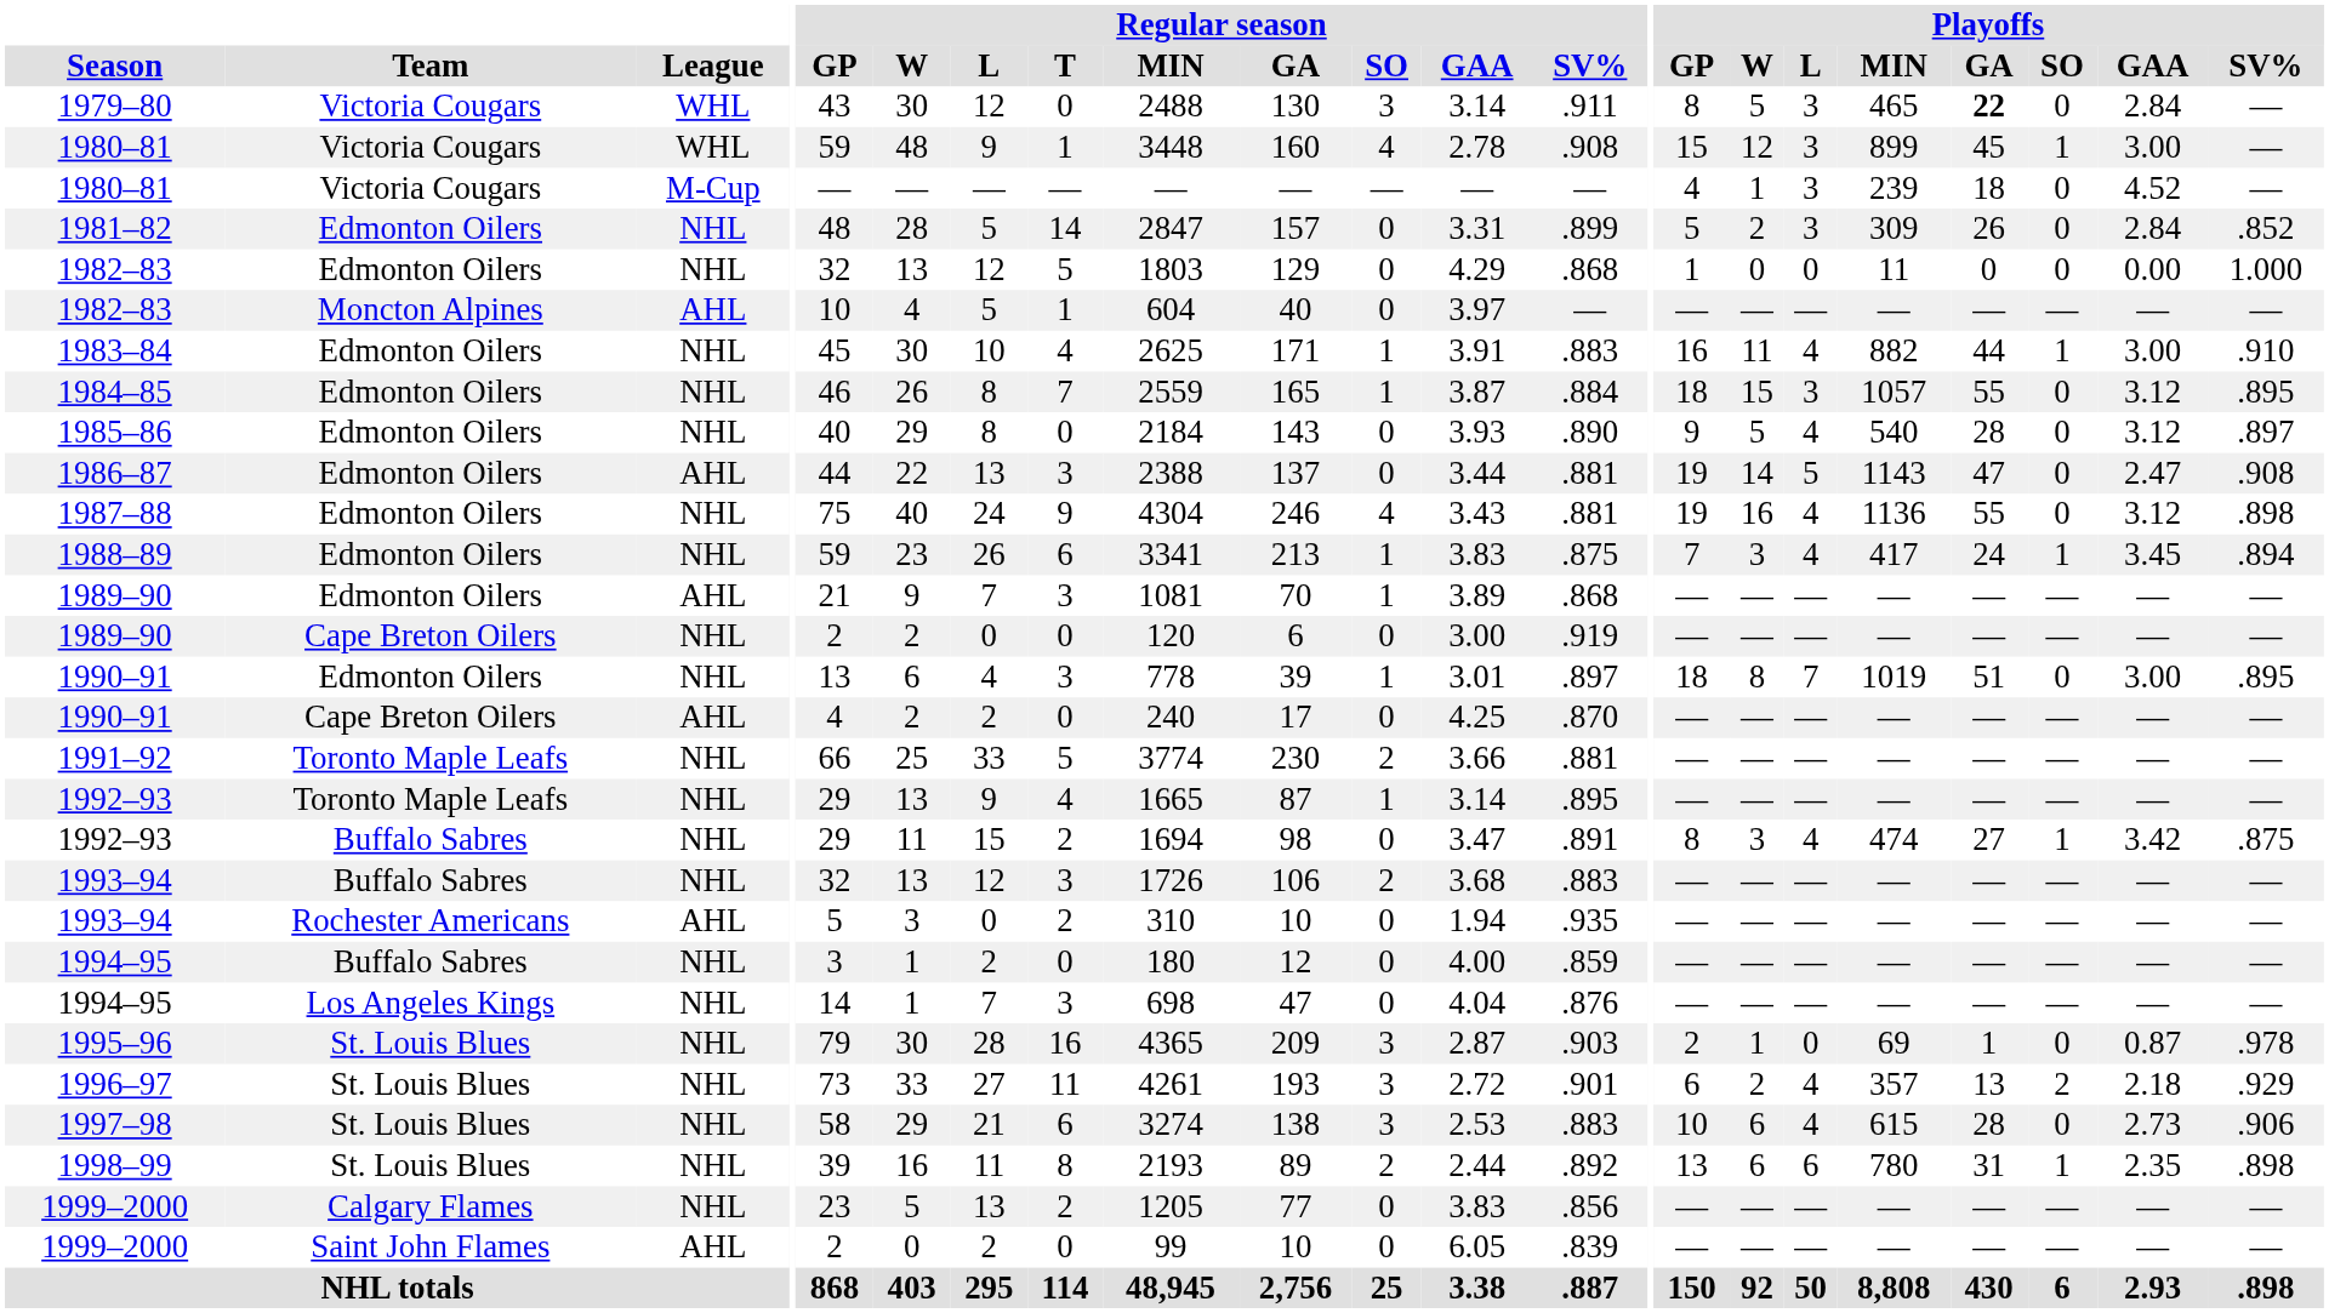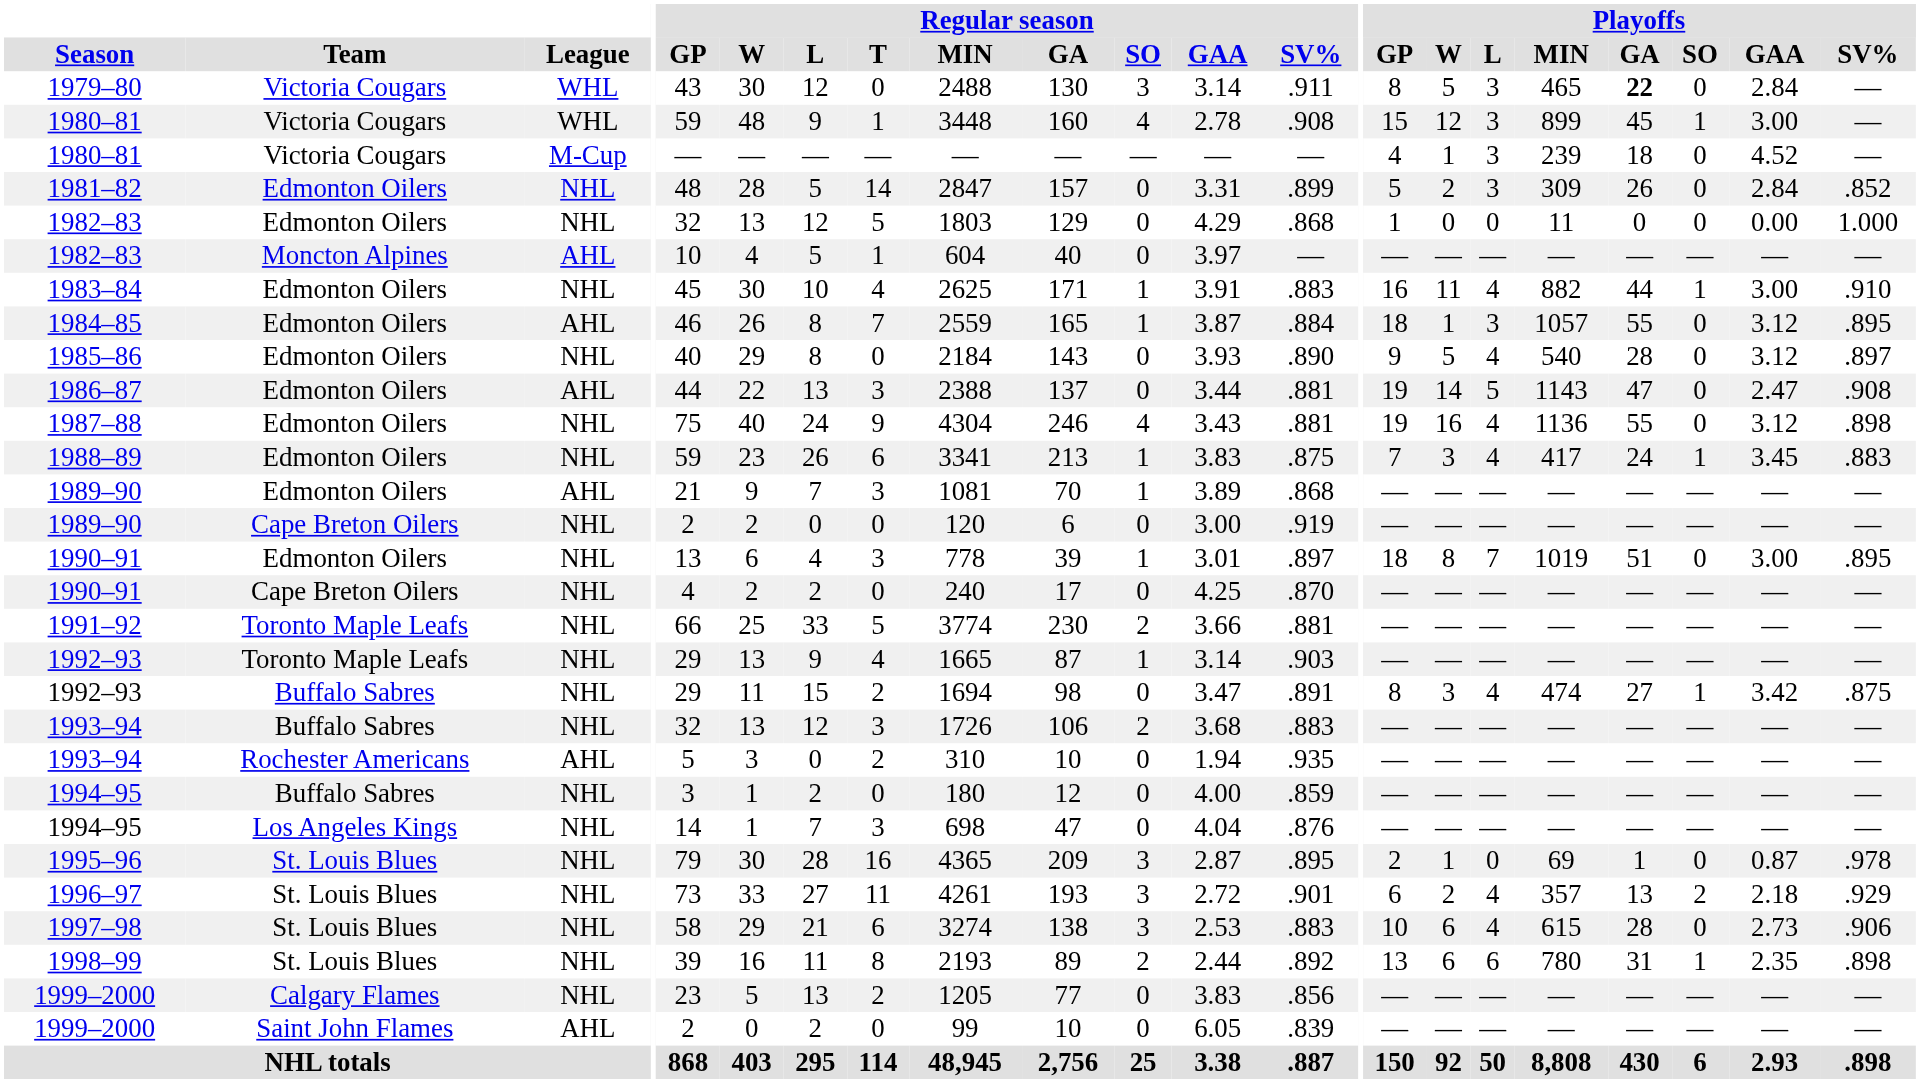 <table border="0" cellpadding="1" cellspacing="0" style="text-align:center; width:90%">
 <tr bgcolor="#e0e0e0">
 <th colspan="3" bgcolor="#ffffff"></th>
 <th rowspan="99" bgcolor="#ffffff"></th>
 <th colspan="9" bgcolor="#e0e0e0"><a href='#'>Regular season</a></th>
 <th rowspan="99" bgcolor="#ffffff"></th>
 <th colspan="8" bgcolor="#e0e0e0"><a href='#'>Playoffs</a></th>
 </tr>
 <tr bgcolor="#e0e0e0">
 <th><a href='#'>Season</a></th>
 <th>Team</th>
 <th>League</th>
 <th>GP</th>
 <th>W</th>
 <th>L</th>
 <th>T</th>
 <th>MIN</th>
 <th>GA</th>
 <th><a href='#'>SO</a></th>
 <th><a href='#'>GAA</a></th>
 <th><a href='#'>SV%</a></th>
 <th>GP</th>
 <th>W</th>
 <th>L</th>
 <th>MIN</th>
 <th>GA</th>
 <th>SO</th>
 <th>GAA</th>
 <th>SV%</th>
 </tr>
 <tr>
 <td><a href='#'>1979–80</a></td>
 <td><a href='#'>Victoria Cougars</a></td>
 <td><a href='#'>WHL</a></td>
 <td>43</td>
 <td>30</td>
 <td>12</td>
 <td>0</td>
 <td>2488</td>
 <td>130</td>
 <td>3</td>
 <td>3.14</td>
 <td>.911</td>
 <td>8</td>
 <td>5</td>
 <td>3</td>
 <td>465</td>
 <td><strong>22</strong></td>
 <td>0</td>
 <td>2.84</td>
 <td>—</td>
 </tr>
 <tr bgcolor="#f0f0f0">
 <td><a href='#'>1980–81</a></td>
 <td>Victoria Cougars</td>
 <td>WHL</td>
 <td>59</td>
 <td>48</td>
 <td>9</td>
 <td>1</td>
 <td>3448</td>
 <td>160</td>
 <td>4</td>
 <td>2.78</td>
 <td>.908</td>
 <td>15</td>
 <td>12</td>
 <td>3</td>
 <td>899</td>
 <td>45</td>
 <td>1</td>
 <td>3.00</td>
 <td>—</td>
 </tr>
 <tr>
 <td><a href='#'>1980–81</a></td>
 <td>Victoria Cougars</td>
 <td><a href='#'>M-Cup</a></td>
 <td>—</td>
 <td>—</td>
 <td>—</td>
 <td>—</td>
 <td>—</td>
 <td>—</td>
 <td>—</td>
 <td>—</td>
 <td>—</td>
 <td>4</td>
 <td>1</td>
 <td>3</td>
 <td>239</td>
 <td>18</td>
 <td>0</td>
 <td>4.52</td>
 <td>—</td>
 </tr>
 <tr bgcolor="#f0f0f0">
 <td><a href='#'>1981–82</a></td>
 <td><a href='#'>Edmonton Oilers</a></td>
 <td><a href='#'>NHL</a></td>
 <td>48</td>
 <td>28</td>
 <td>5</td>
 <td>14</td>
 <td>2847</td>
 <td>157</td>
 <td>0</td>
 <td>3.31</td>
 <td>.899</td>
 <td>5</td>
 <td>2</td>
 <td>3</td>
 <td>309</td>
 <td>26</td>
 <td>0</td>
 <td>2.84</td>
 <td>.852</td>
 </tr>
 <tr>
 <td><a href='#'>1982–83</a></td>
 <td>Edmonton Oilers</td>
 <td>NHL</td>
 <td>32</td>
 <td>13</td>
 <td>12</td>
 <td>5</td>
 <td>1803</td>
 <td>129</td>
 <td>0</td>
 <td>4.29</td>
 <td>.868</td>
 <td>1</td>
 <td>0</td>
 <td>0</td>
 <td>11</td>
 <td>0</td>
 <td>0</td>
 <td>0.00</td>
 <td>1.000</td>
 </tr>
 <tr bgcolor="#f0f0f0">
 <td><a href='#'>1982–83</a></td>
 <td><a href='#'>Moncton Alpines</a></td>
 <td><a href='#'>AHL</a></td>
 <td>10</td>
 <td>4</td>
 <td>5</td>
 <td>1</td>
 <td>604</td>
 <td>40</td>
 <td>0</td>
 <td>3.97</td>
 <td>—</td>
 <td>—</td>
 <td>—</td>
 <td>—</td>
 <td>—</td>
 <td>—</td>
 <td>—</td>
 <td>—</td>
 <td>—</td>
 </tr>
 <tr>
 <td><a href='#'>1983–84</a></td>
 <td>Edmonton Oilers</td>
 <td>NHL</td>
 <td>45</td>
 <td>30</td>
 <td>10</td>
 <td>4</td>
 <td>2625</td>
 <td>171</td>
 <td>1</td>
 <td>3.91</td>
 <td>.883</td>
 <td>16</td>
 <td>11</td>
 <td>4</td>
 <td>882</td>
 <td>44</td>
 <td>1</td>
 <td>3.00</td>
 <td>.910</td>
 </tr>
 <tr bgcolor="#f0f0f0">
 <td><a href='#'>1984–85</a></td>
 <td>Edmonton Oilers</td>
-<td>NHL</td>
+<td>AHL</td>
 <td>46</td>
 <td>26</td>
 <td>8</td>
 <td>7</td>
 <td>2559</td>
 <td>165</td>
 <td>1</td>
 <td>3.87</td>
 <td>.884</td>
 <td>18</td>
-<td>15</td>
+<td>1</td>
 <td>3</td>
 <td>1057</td>
 <td>55</td>
 <td>0</td>
 <td>3.12</td>
 <td>.895</td>
 </tr>
 <tr>
 <td><a href='#'>1985–86</a></td>
 <td>Edmonton Oilers</td>
 <td>NHL</td>
 <td>40</td>
 <td>29</td>
 <td>8</td>
 <td>0</td>
 <td>2184</td>
 <td>143</td>
 <td>0</td>
 <td>3.93</td>
 <td>.890</td>
 <td>9</td>
 <td>5</td>
 <td>4</td>
 <td>540</td>
 <td>28</td>
 <td>0</td>
 <td>3.12</td>
 <td>.897</td>
 </tr>
 <tr bgcolor="#f0f0f0">
 <td><a href='#'>1986–87</a></td>
 <td>Edmonton Oilers</td>
 <td>AHL</td>
 <td>44</td>
 <td>22</td>
 <td>13</td>
 <td>3</td>
 <td>2388</td>
 <td>137</td>
 <td>0</td>
 <td>3.44</td>
 <td>.881</td>
 <td>19</td>
 <td>14</td>
 <td>5</td>
 <td>1143</td>
 <td>47</td>
 <td>0</td>
 <td>2.47</td>
 <td>.908</td>
 </tr>
 <tr>
 <td><a href='#'>1987–88</a></td>
 <td>Edmonton Oilers</td>
 <td>NHL</td>
 <td>75</td>
 <td>40</td>
 <td>24</td>
 <td>9</td>
 <td>4304</td>
 <td>246</td>
 <td>4</td>
 <td>3.43</td>
 <td>.881</td>
 <td>19</td>
 <td>16</td>
 <td>4</td>
 <td>1136</td>
 <td>55</td>
 <td>0</td>
 <td>3.12</td>
 <td>.898</td>
 </tr>
 <tr bgcolor="#f0f0f0">
 <td><a href='#'>1988–89</a></td>
 <td>Edmonton Oilers</td>
 <td>NHL</td>
 <td>59</td>
 <td>23</td>
 <td>26</td>
 <td>6</td>
 <td>3341</td>
 <td>213</td>
 <td>1</td>
 <td>3.83</td>
 <td>.875</td>
 <td>7</td>
 <td>3</td>
 <td>4</td>
 <td>417</td>
 <td>24</td>
 <td>1</td>
 <td>3.45</td>
-<td>.894</td>
+<td>.883</td>
 </tr>
 <tr>
 <td><a href='#'>1989–90</a></td>
 <td>Edmonton Oilers</td>
 <td>AHL</td>
 <td>21</td>
 <td>9</td>
 <td>7</td>
 <td>3</td>
 <td>1081</td>
 <td>70</td>
 <td>1</td>
 <td>3.89</td>
 <td>.868</td>
 <td>—</td>
 <td>—</td>
 <td>—</td>
 <td>—</td>
 <td>—</td>
 <td>—</td>
 <td>—</td>
 <td>—</td>
 </tr>
 <tr bgcolor="#f0f0f0">
 <td><a href='#'>1989–90</a></td>
 <td><a href='#'>Cape Breton Oilers</a></td>
 <td>NHL</td>
 <td>2</td>
 <td>2</td>
 <td>0</td>
 <td>0</td>
 <td>120</td>
 <td>6</td>
 <td>0</td>
 <td>3.00</td>
 <td>.919</td>
 <td>—</td>
 <td>—</td>
 <td>—</td>
 <td>—</td>
 <td>—</td>
 <td>—</td>
 <td>—</td>
 <td>—</td>
 </tr>
 <tr>
 <td><a href='#'>1990–91</a></td>
 <td>Edmonton Oilers</td>
 <td>NHL</td>
 <td>13</td>
 <td>6</td>
 <td>4</td>
 <td>3</td>
 <td>778</td>
 <td>39</td>
 <td>1</td>
 <td>3.01</td>
 <td>.897</td>
 <td>18</td>
 <td>8</td>
 <td>7</td>
 <td>1019</td>
 <td>51</td>
 <td>0</td>
 <td>3.00</td>
 <td>.895</td>
 </tr>
 <tr bgcolor="#f0f0f0">
 <td><a href='#'>1990–91</a></td>
 <td>Cape Breton Oilers</td>
-<td>AHL</td>
+<td>NHL</td>
 <td>4</td>
 <td>2</td>
 <td>2</td>
 <td>0</td>
 <td>240</td>
 <td>17</td>
 <td>0</td>
 <td>4.25</td>
 <td>.870</td>
 <td>—</td>
 <td>—</td>
 <td>—</td>
 <td>—</td>
 <td>—</td>
 <td>—</td>
 <td>—</td>
 <td>—</td>
 </tr>
 <tr>
 <td><a href='#'>1991–92</a></td>
 <td><a href='#'>Toronto Maple Leafs</a></td>
 <td>NHL</td>
 <td>66</td>
 <td>25</td>
 <td>33</td>
 <td>5</td>
 <td>3774</td>
 <td>230</td>
 <td>2</td>
 <td>3.66</td>
 <td>.881</td>
 <td>—</td>
 <td>—</td>
 <td>—</td>
 <td>—</td>
 <td>—</td>
 <td>—</td>
 <td>—</td>
 <td>—</td>
 </tr>
 <tr bgcolor="#f0f0f0">
 <td><a href='#'>1992–93</a></td>
 <td>Toronto Maple Leafs</td>
 <td>NHL</td>
 <td>29</td>
 <td>13</td>
 <td>9</td>
 <td>4</td>
 <td>1665</td>
 <td>87</td>
 <td>1</td>
 <td>3.14</td>
-<td>.895</td>
+<td>.903</td>
 <td>—</td>
 <td>—</td>
 <td>—</td>
 <td>—</td>
 <td>—</td>
 <td>—</td>
 <td>—</td>
 <td>—</td>
 </tr>
 <tr>
 <td>1992–93</td>
 <td><a href='#'>Buffalo Sabres</a></td>
 <td>NHL</td>
 <td>29</td>
 <td>11</td>
 <td>15</td>
 <td>2</td>
 <td>1694</td>
 <td>98</td>
 <td>0</td>
 <td>3.47</td>
 <td>.891</td>
 <td>8</td>
 <td>3</td>
 <td>4</td>
 <td>474</td>
 <td>27</td>
 <td>1</td>
 <td>3.42</td>
 <td>.875</td>
 </tr>
 <tr bgcolor="#f0f0f0">
 <td><a href='#'>1993–94</a></td>
 <td>Buffalo Sabres</td>
 <td>NHL</td>
 <td>32</td>
 <td>13</td>
 <td>12</td>
 <td>3</td>
 <td>1726</td>
 <td>106</td>
 <td>2</td>
 <td>3.68</td>
 <td>.883</td>
 <td>—</td>
 <td>—</td>
 <td>—</td>
 <td>—</td>
 <td>—</td>
 <td>—</td>
 <td>—</td>
 <td>—</td>
 </tr>
 <tr>
 <td><a href='#'>1993–94</a></td>
 <td><a href='#'>Rochester Americans</a></td>
 <td>AHL</td>
 <td>5</td>
 <td>3</td>
 <td>0</td>
 <td>2</td>
 <td>310</td>
 <td>10</td>
 <td>0</td>
 <td>1.94</td>
 <td>.935</td>
 <td>—</td>
 <td>—</td>
 <td>—</td>
 <td>—</td>
 <td>—</td>
 <td>—</td>
 <td>—</td>
 <td>—</td>
 </tr>
 <tr bgcolor="#f0f0f0">
 <td><a href='#'>1994–95</a></td>
 <td>Buffalo Sabres</td>
 <td>NHL</td>
 <td>3</td>
 <td>1</td>
 <td>2</td>
 <td>0</td>
 <td>180</td>
 <td>12</td>
 <td>0</td>
 <td>4.00</td>
 <td>.859</td>
 <td>—</td>
 <td>—</td>
 <td>—</td>
 <td>—</td>
 <td>—</td>
 <td>—</td>
 <td>—</td>
 <td>—</td>
 </tr>
 <tr>
 <td>1994–95</td>
 <td><a href='#'>Los Angeles Kings</a></td>
 <td>NHL</td>
 <td>14</td>
 <td>1</td>
 <td>7</td>
 <td>3</td>
 <td>698</td>
 <td>47</td>
 <td>0</td>
 <td>4.04</td>
 <td>.876</td>
 <td>—</td>
 <td>—</td>
 <td>—</td>
 <td>—</td>
 <td>—</td>
 <td>—</td>
 <td>—</td>
 <td>—</td>
 </tr>
 <tr bgcolor="#f0f0f0">
 <td><a href='#'>1995–96</a></td>
 <td><a href='#'>St. Louis Blues</a></td>
 <td>NHL</td>
 <td>79</td>
 <td>30</td>
 <td>28</td>
 <td>16</td>
 <td>4365</td>
 <td>209</td>
 <td>3</td>
 <td>2.87</td>
-<td>.903</td>
+<td>.895</td>
 <td>2</td>
 <td>1</td>
 <td>0</td>
 <td>69</td>
 <td>1</td>
 <td>0</td>
 <td>0.87</td>
 <td>.978</td>
 </tr>
 <tr>
 <td><a href='#'>1996–97</a></td>
 <td>St. Louis Blues</td>
 <td>NHL</td>
 <td>73</td>
 <td>33</td>
 <td>27</td>
 <td>11</td>
 <td>4261</td>
 <td>193</td>
 <td>3</td>
 <td>2.72</td>
 <td>.901</td>
 <td>6</td>
 <td>2</td>
 <td>4</td>
 <td>357</td>
 <td>13</td>
 <td>2</td>
 <td>2.18</td>
 <td>.929</td>
 </tr>
 <tr bgcolor="#f0f0f0">
 <td><a href='#'>1997–98</a></td>
 <td>St. Louis Blues</td>
 <td>NHL</td>
 <td>58</td>
 <td>29</td>
 <td>21</td>
 <td>6</td>
 <td>3274</td>
 <td>138</td>
 <td>3</td>
 <td>2.53</td>
 <td>.883</td>
 <td>10</td>
 <td>6</td>
 <td>4</td>
 <td>615</td>
 <td>28</td>
 <td>0</td>
 <td>2.73</td>
 <td>.906</td>
 </tr>
 <tr>
 <td><a href='#'>1998–99</a></td>
 <td>St. Louis Blues</td>
 <td>NHL</td>
 <td>39</td>
 <td>16</td>
 <td>11</td>
 <td>8</td>
 <td>2193</td>
 <td>89</td>
 <td>2</td>
 <td>2.44</td>
 <td>.892</td>
 <td>13</td>
 <td>6</td>
 <td>6</td>
 <td>780</td>
 <td>31</td>
 <td>1</td>
 <td>2.35</td>
 <td>.898</td>
 </tr>
 <tr bgcolor="#f0f0f0">
 <td><a href='#'>1999–2000</a></td>
 <td><a href='#'>Calgary Flames</a></td>
 <td>NHL</td>
 <td>23</td>
 <td>5</td>
 <td>13</td>
 <td>2</td>
 <td>1205</td>
 <td>77</td>
 <td>0</td>
 <td>3.83</td>
 <td>.856</td>
 <td>—</td>
 <td>—</td>
 <td>—</td>
 <td>—</td>
 <td>—</td>
 <td>—</td>
 <td>—</td>
 <td>—</td>
 </tr>
 <tr>
 <td><a href='#'>1999–2000</a></td>
 <td><a href='#'>Saint John Flames</a></td>
 <td>AHL</td>
 <td>2</td>
 <td>0</td>
 <td>2</td>
 <td>0</td>
 <td>99</td>
 <td>10</td>
 <td>0</td>
 <td>6.05</td>
 <td>.839</td>
 <td>—</td>
 <td>—</td>
 <td>—</td>
 <td>—</td>
 <td>—</td>
 <td>—</td>
 <td>—</td>
 <td>—</td>
 </tr>
 <tr bgcolor="#e0e0e0">
 <th colspan="3">NHL totals</th>
 <th>868</th>
 <th>403</th>
 <th>295</th>
 <th>114</th>
 <th>48,945</th>
 <th>2,756</th>
 <th>25</th>
 <th>3.38</th>
 <th>.887</th>
 <th>150</th>
 <th>92</th>
 <th>50</th>
 <th>8,808</th>
 <th>430</th>
 <th>6</th>
 <th>2.93</th>
 <th>.898</th>
 </tr>
 </table>
